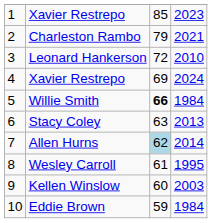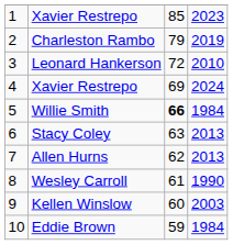 <table class="wikitable">
 <tr>
 </tr>
 <tr>
 <td>1</td>
 <td><a href='#'>Xavier Restrepo</a></td>
 <td>85</td>
 <td><a href='#'>2023</a></td>
 </tr>
 <tr>
 <td>2</td>
 <td><a href='#'>Charleston Rambo</a></td>
 <td>79</td>
-<td><a href='#'>2021</a></td>
+<td><a href='#'>2019</a></td>
 </tr>
 <tr>
 <td>3</td>
 <td><a href='#'>Leonard Hankerson</a></td>
 <td>72</td>
 <td><a href='#'>2010</a></td>
 </tr>
 <tr>
 <td>4</td>
 <td><a href='#'>Xavier Restrepo</a></td>
 <td>69</td>
 <td><a href='#'>2024</a></td>
 </tr>
 <tr>
 <td>5</td>
 <td><a href='#'>Willie Smith</a></td>
 <td><strong>66</strong></td>
 <td><a href='#'>1984</a></td>
 </tr>
 <tr>
 <td>6</td>
 <td><a href='#'>Stacy Coley</a></td>
 <td>63</td>
 <td><a href='#'>2013</a></td>
 </tr>
 <tr>
 <td>7</td>
 <td><a href='#'>Allen Hurns</a></td>
-<td style="background: lightblue;">62</td>
-<td><a href='#'>2014</a></td>
+<td>62</td>
+<td><a href='#'>2013</a></td>
 </tr>
 <tr>
 <td>8</td>
 <td><a href='#'>Wesley Carroll</a></td>
 <td>61</td>
-<td><a href='#'>1995</a></td>
+<td><a href='#'>1990</a></td>
 </tr>
 <tr>
 <td>9</td>
 <td><a href='#'>Kellen Winslow</a></td>
 <td>60</td>
 <td><a href='#'>2003</a></td>
 </tr>
 <tr>
 <td>10</td>
 <td><a href='#'>Eddie Brown</a></td>
 <td>59</td>
 <td><a href='#'>1984</a></td>
 </tr>
 </table>
